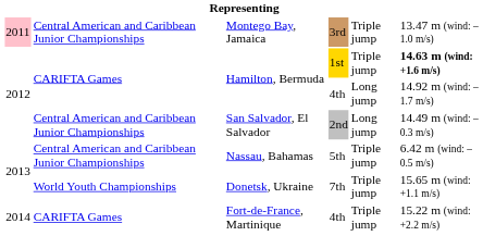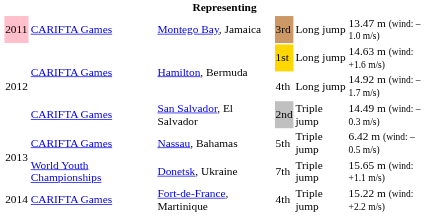 <table>
 <tr>
 <th colspan=6>Representing </th>
 </tr>
 <tr>
 <td style="background: pink;">2011</td>
-<td><a href='#'>Central American and Caribbean Junior Championships</a></td>
+<td><a href='#'>CARIFTA Games</a></td>
 <td><a href='#'>Montego Bay</a>, Jamaica</td>
 <td bgcolor=cc9966>3rd</td>
-<td>Triple jump</td>
+<td>Long jump</td>
 <td>13.47 m <small>(wind: –1.0 m/s)</small></td>
 </tr>
 <tr>
 <td rowspan=3>2012</td>
 <td rowspan=2><a href='#'>CARIFTA Games</a></td>
 <td rowspan=2><a href='#'>Hamilton</a>, Bermuda</td>
 <td bgcolor=gold>1st</td>
-<td>Triple jump</td>
-<td><strong>14.63 m <small>(wind: +1.6 m/s)</small></strong></td>
+<td>Long jump</td>
+<td>14.63 m <small>(wind: +1.6 m/s)</small></td>
 </tr>
 <tr>
 <td>4th</td>
 <td>Long jump</td>
 <td>14.92 m <small>(wind: –1.7 m/s)</small></td>
 </tr>
 <tr>
-<td><a href='#'>Central American and Caribbean Junior Championships</a></td>
+<td><a href='#'>CARIFTA Games</a></td>
 <td><a href='#'>San Salvador</a>, El Salvador</td>
 <td bgcolor=silver>2nd</td>
-<td>Long jump</td>
+<td>Triple jump</td>
 <td>14.49 m <small>(wind: –0.3 m/s)</small></td>
 </tr>
 <tr>
 <td rowspan=2>2013</td>
-<td><a href='#'>Central American and Caribbean Junior Championships</a></td>
+<td><a href='#'>CARIFTA Games</a></td>
 <td><a href='#'>Nassau</a>, Bahamas</td>
 <td>5th</td>
 <td>Triple jump</td>
 <td>6.42 m <small>(wind: –0.5 m/s)</small></td>
 </tr>
 <tr>
 <td><a href='#'>World Youth Championships</a></td>
 <td><a href='#'>Donetsk</a>, Ukraine</td>
 <td>7th</td>
 <td>Triple jump</td>
 <td>15.65 m <small>(wind: +1.1 m/s)</small></td>
 </tr>
 <tr>
 <td>2014</td>
 <td><a href='#'>CARIFTA Games</a></td>
 <td><a href='#'>Fort-de-France</a>, Martinique</td>
 <td>4th</td>
 <td>Triple jump</td>
 <td>15.22 m <small>(wind: +2.2 m/s)</small></td>
 </tr>
 </table>
